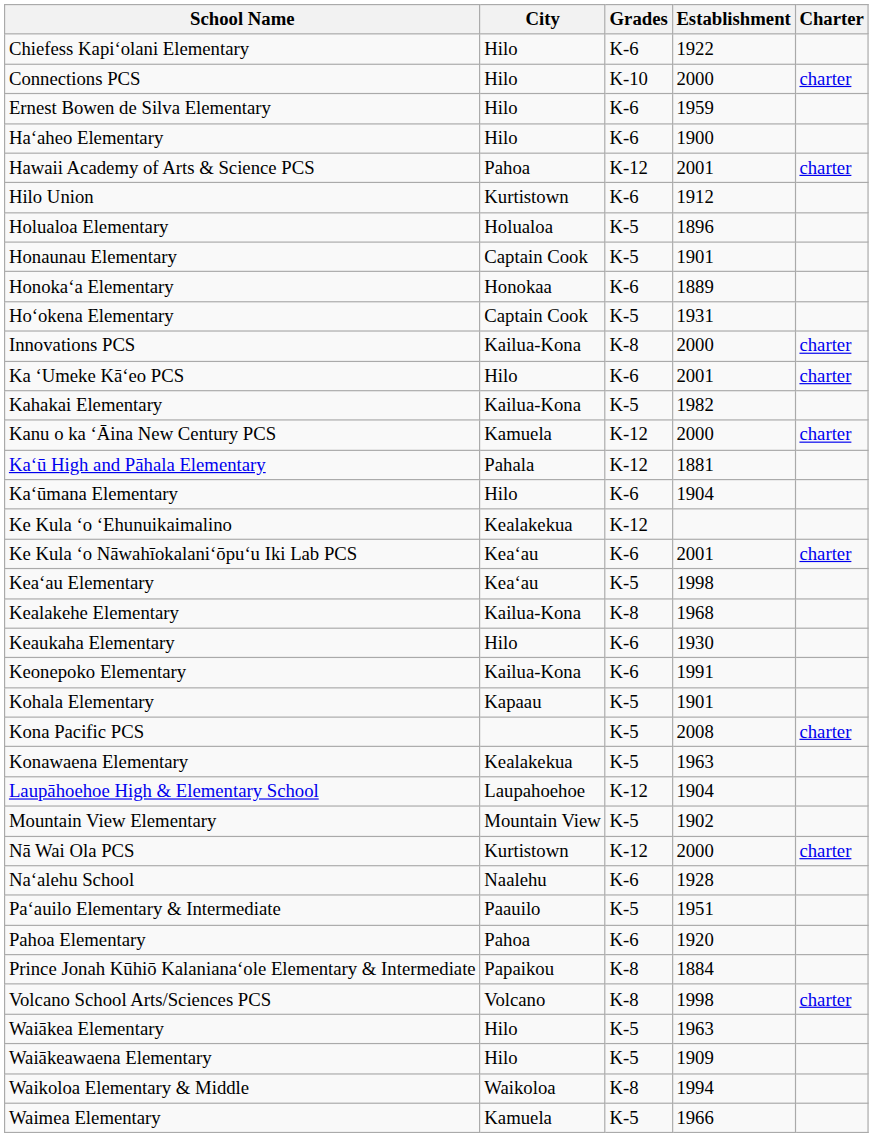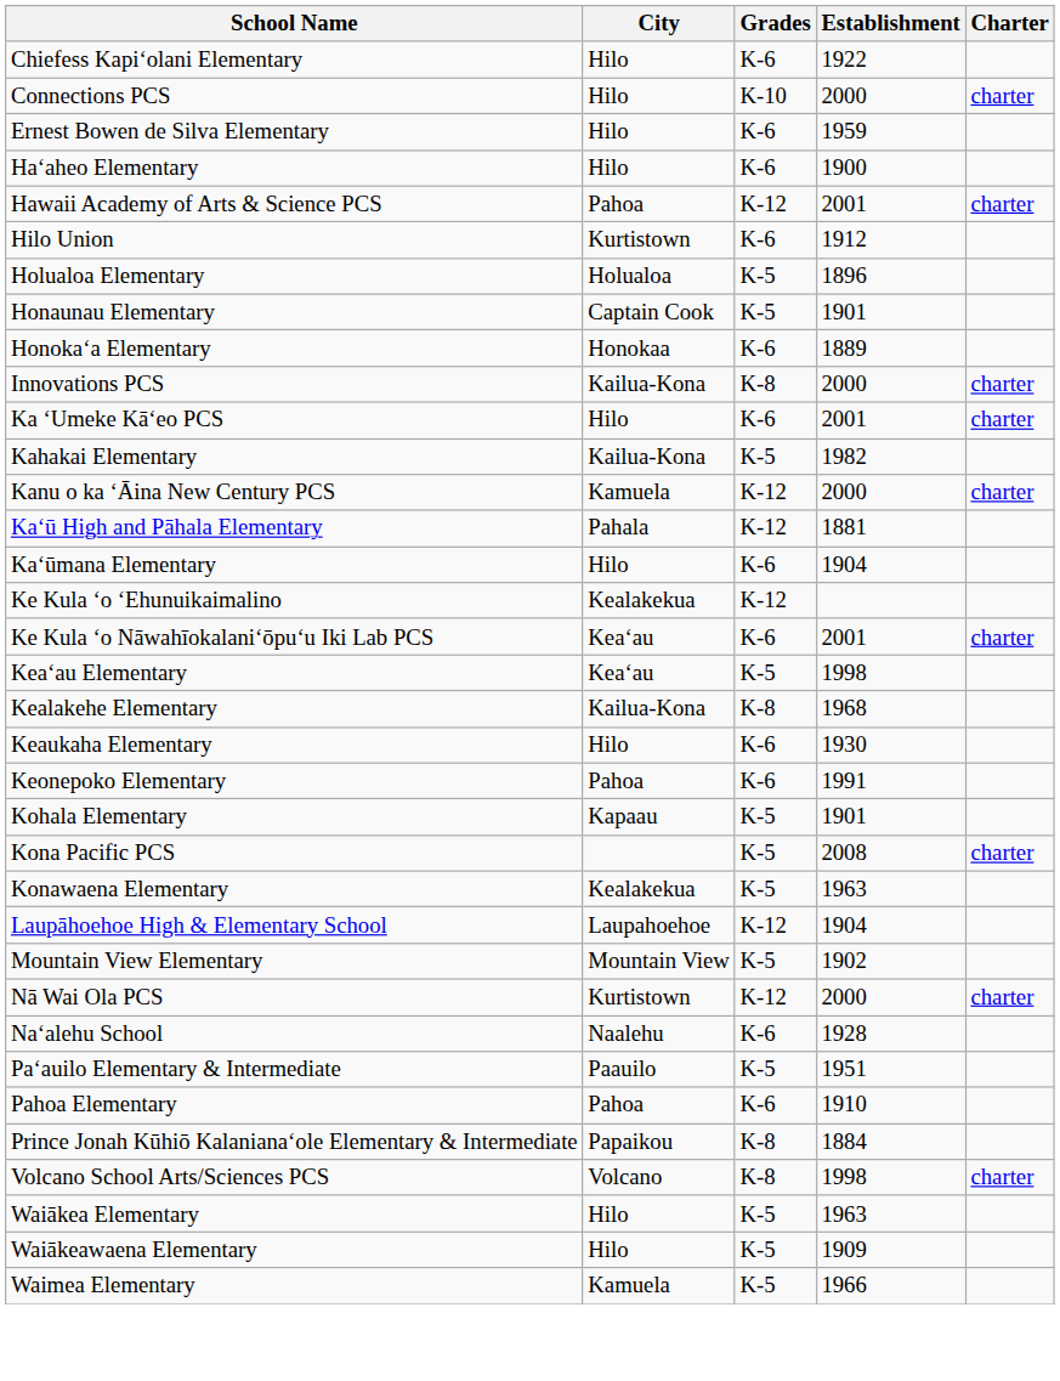 <table class="wikitable">
 <tr>
 <th>School Name</th>
 <th>City</th>
 <th>Grades</th>
 <th>Establishment</th>
 <th>Charter</th>
 </tr>
 <tr>
 <td>Chiefess Kapiʻolani Elementary</td>
 <td>Hilo</td>
 <td>K-6</td>
 <td>1922</td>
 <td></td>
 </tr>
 <tr>
 <td>Connections PCS</td>
 <td>Hilo</td>
 <td>K-10</td>
 <td>2000</td>
 <td><a href='#'>charter</a></td>
 </tr>
 <tr>
 <td>Ernest Bowen de Silva Elementary</td>
 <td>Hilo</td>
 <td>K-6</td>
 <td>1959</td>
 <td></td>
 </tr>
 <tr>
 <td>Haʻaheo Elementary</td>
 <td>Hilo</td>
 <td>K-6</td>
 <td>1900</td>
 <td></td>
 </tr>
 <tr>
 <td>Hawaii Academy of Arts & Science PCS</td>
 <td>Pahoa</td>
 <td>K-12</td>
 <td>2001</td>
 <td><a href='#'>charter</a></td>
 </tr>
 <tr>
 <td>Hilo Union</td>
 <td>Kurtistown</td>
 <td>K-6</td>
 <td>1912</td>
 <td></td>
 </tr>
 <tr>
 <td>Holualoa Elementary</td>
 <td>Holualoa</td>
 <td>K-5</td>
 <td>1896</td>
 <td></td>
 </tr>
 <tr>
 <td>Honaunau Elementary</td>
 <td>Captain Cook</td>
 <td>K-5</td>
 <td>1901</td>
 <td></td>
 </tr>
 <tr>
 <td>Honokaʻa Elementary</td>
 <td>Honokaa</td>
 <td>K-6</td>
 <td>1889</td>
-<td></td>
-</tr>
-<tr>
-<td>Hoʻokena Elementary</td>
-<td>Captain Cook</td>
-<td>K-5</td>
-<td>1931</td>
 <td></td>
 </tr>
 <tr>
 <td>Innovations PCS</td>
 <td>Kailua-Kona</td>
 <td>K-8</td>
 <td>2000</td>
 <td><a href='#'>charter</a></td>
 </tr>
 <tr>
 <td>Ka ʻUmeke Kāʻeo PCS</td>
 <td>Hilo</td>
 <td>K-6</td>
 <td>2001</td>
 <td><a href='#'>charter</a></td>
 </tr>
 <tr>
 <td>Kahakai Elementary</td>
 <td>Kailua-Kona</td>
 <td>K-5</td>
 <td>1982</td>
 <td></td>
 </tr>
 <tr>
 <td>Kanu o ka ʻĀina New Century PCS</td>
 <td>Kamuela</td>
 <td>K-12</td>
 <td>2000</td>
 <td><a href='#'>charter</a></td>
 </tr>
 <tr>
 <td><a href='#'>Kaʻū High and Pāhala Elementary</a></td>
 <td>Pahala</td>
 <td>K-12</td>
 <td>1881</td>
 <td></td>
 </tr>
 <tr>
 <td>Kaʻūmana Elementary</td>
 <td>Hilo</td>
 <td>K-6</td>
 <td>1904</td>
 <td></td>
 </tr>
 <tr>
 <td>Ke Kula ʻo ʻEhunuikaimalino</td>
 <td>Kealakekua</td>
 <td>K-12</td>
 <td></td>
 <td></td>
 </tr>
 <tr>
 <td>Ke Kula ʻo Nāwahīokalaniʻōpuʻu Iki Lab PCS</td>
 <td>Keaʻau</td>
 <td>K-6</td>
 <td>2001</td>
 <td><a href='#'>charter</a></td>
 </tr>
 <tr>
 <td>Keaʻau Elementary</td>
 <td>Keaʻau</td>
 <td>K-5</td>
 <td>1998</td>
 <td></td>
 </tr>
 <tr>
 <td>Kealakehe Elementary</td>
 <td>Kailua-Kona</td>
 <td>K-8</td>
 <td>1968</td>
 <td></td>
 </tr>
 <tr>
 <td>Keaukaha Elementary</td>
 <td>Hilo</td>
 <td>K-6</td>
 <td>1930</td>
 <td></td>
 </tr>
 <tr>
 <td>Keonepoko Elementary</td>
-<td>Kailua-Kona</td>
+<td>Pahoa</td>
 <td>K-6</td>
 <td>1991</td>
 <td></td>
 </tr>
 <tr>
 <td>Kohala Elementary</td>
 <td>Kapaau</td>
 <td>K-5</td>
 <td>1901</td>
 <td></td>
 </tr>
 <tr>
 <td>Kona Pacific PCS</td>
 <td></td>
 <td>K-5</td>
 <td>2008</td>
 <td><a href='#'>charter</a></td>
 </tr>
 <tr>
 <td>Konawaena Elementary</td>
 <td>Kealakekua</td>
 <td>K-5</td>
 <td>1963</td>
 <td></td>
 </tr>
 <tr>
 <td><a href='#'>Laupāhoehoe High & Elementary School</a></td>
 <td>Laupahoehoe</td>
 <td>K-12</td>
 <td>1904</td>
 <td></td>
 </tr>
 <tr>
 <td>Mountain View Elementary</td>
 <td>Mountain View</td>
 <td>K-5</td>
 <td>1902</td>
 <td></td>
 </tr>
 <tr>
 <td>Nā Wai Ola PCS</td>
 <td>Kurtistown</td>
 <td>K-12</td>
 <td>2000</td>
 <td><a href='#'>charter</a></td>
 </tr>
 <tr>
 <td>Naʻalehu School</td>
 <td>Naalehu</td>
 <td>K-6</td>
 <td>1928</td>
 <td></td>
 </tr>
 <tr>
 <td>Paʻauilo Elementary & Intermediate</td>
 <td>Paauilo</td>
 <td>K-5</td>
 <td>1951</td>
 <td></td>
 </tr>
 <tr>
 <td>Pahoa Elementary</td>
 <td>Pahoa</td>
 <td>K-6</td>
-<td>1920</td>
+<td>1910</td>
 <td></td>
 </tr>
 <tr>
 <td>Prince Jonah Kūhiō Kalanianaʻole Elementary & Intermediate</td>
 <td>Papaikou</td>
 <td>K-8</td>
 <td>1884</td>
 <td></td>
 </tr>
 <tr>
 <td>Volcano School Arts/Sciences PCS</td>
 <td>Volcano</td>
 <td>K-8</td>
 <td>1998</td>
 <td><a href='#'>charter</a></td>
 </tr>
 <tr>
 <td>Waiākea Elementary</td>
 <td>Hilo</td>
 <td>K-5</td>
 <td>1963</td>
 <td></td>
 </tr>
 <tr>
 <td>Waiākeawaena Elementary</td>
 <td>Hilo</td>
 <td>K-5</td>
 <td>1909</td>
 <td></td>
 </tr>
 <tr>
-<td>Waikoloa Elementary & Middle</td>
-<td>Waikoloa</td>
-<td>K-8</td>
-<td>1994</td>
-<td></td>
-</tr>
-<tr>
 <td>Waimea Elementary</td>
 <td>Kamuela</td>
 <td>K-5</td>
 <td>1966</td>
 <td></td>
 </tr>
 </table>
